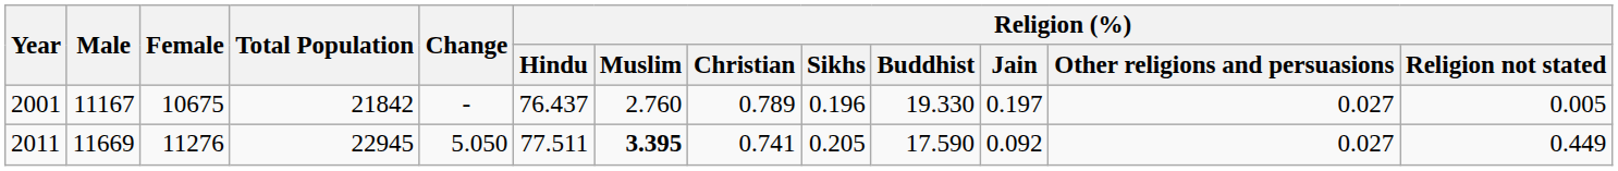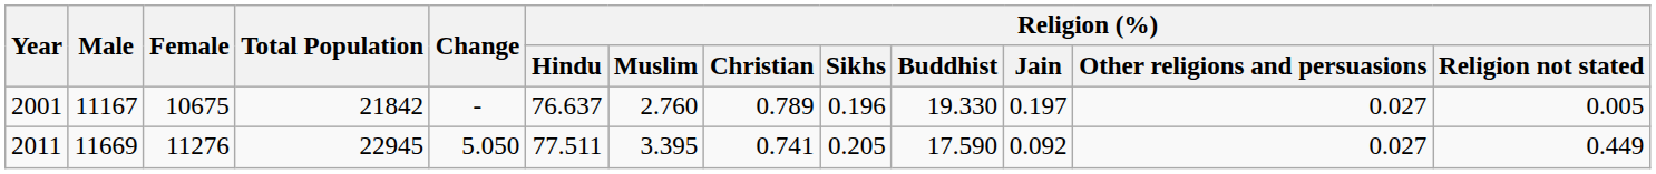 <table class="wikitable">
 <tr>
 <th rowspan="2">Year</th>
 <th rowspan="2">Male</th>
 <th rowspan="2">Female</th>
 <th rowspan="2">Total Population</th>
 <th rowspan="2">Change</th>
 <th colspan="8">Religion (%)</th>
 </tr>
 <tr>
 <th>Hindu</th>
 <th>Muslim</th>
 <th>Christian</th>
 <th>Sikhs</th>
 <th>Buddhist</th>
 <th>Jain</th>
 <th>Other religions and persuasions</th>
 <th>Religion not stated</th>
 </tr>
 <tr>
 <td>2001</td>
 <td style="text-align:right;">11167</td>
 <td style="text-align:right;">10675</td>
 <td style="text-align:right;">21842</td>
 <td style="text-align:center;">-</td>
-<td style="text-align:right;">76.437</td>
+<td style="text-align:right;">76.637</td>
 <td style="text-align:right;">2.760</td>
 <td style="text-align:right;">0.789</td>
 <td style="text-align:right;">0.196</td>
 <td style="text-align:right;">19.330</td>
 <td style="text-align:right;">0.197</td>
 <td style="text-align:right;">0.027</td>
 <td style="text-align:right;">0.005</td>
 </tr>
 <tr>
 <td>2011</td>
 <td style="text-align:right;">11669</td>
 <td style="text-align:right;">11276</td>
 <td style="text-align:right;">22945</td>
 <td style="text-align:right;">5.050</td>
 <td style="text-align:right;">77.511</td>
-<td style="text-align:right;"><strong>3.395</strong></td>
+<td style="text-align:right;">3.395</td>
 <td style="text-align:right;">0.741</td>
 <td style="text-align:right;">0.205</td>
 <td style="text-align:right;">17.590</td>
 <td style="text-align:right;">0.092</td>
 <td style="text-align:right;">0.027</td>
 <td style="text-align:right;">0.449</td>
 </tr>
 </table>
